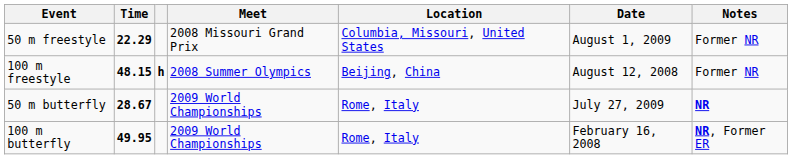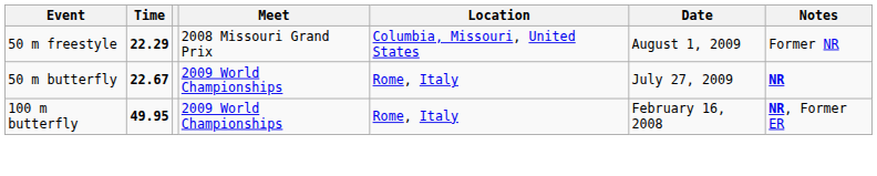 <table class="wikitable">
 <tr>
 <th>Event</th>
 <th>Time</th>
 <th></th>
 <th>Meet</th>
 <th>Location</th>
 <th>Date</th>
 <th>Notes</th>
 </tr>
 <tr>
 <td>50 m freestyle</td>
 <td align="center"><strong>22.29</strong></td>
 <td></td>
 <td>2008 Missouri Grand Prix</td>
 <td><a href='#'>Columbia, Missouri</a>, <a href='#'>United States</a></td>
 <td>August 1, 2009</td>
 <td>Former <a href='#'>NR</a></td>
 </tr>
 <tr>
-<td>100 m freestyle</td>
-<td align="center"><strong>48.15</strong></td>
-<td align="center"><strong>h</strong></td>
-<td><a href='#'>2008 Summer Olympics</a></td>
-<td><a href='#'>Beijing</a>, <a href='#'>China</a></td>
-<td>August 12, 2008</td>
-<td>Former <a href='#'>NR</a></td>
-</tr>
-<tr>
 <td>50 m butterfly</td>
-<td align="center"><strong>28.67</strong></td>
+<td align="center"><strong>22.67</strong></td>
 <td></td>
 <td><a href='#'>2009 World Championships</a></td>
 <td><a href='#'>Rome</a>, <a href='#'>Italy</a></td>
 <td>July 27, 2009</td>
 <td><strong><a href='#'>NR</a></strong></td>
 </tr>
 <tr>
 <td>100 m butterfly</td>
 <td align="center"><strong>49.95</strong></td>
 <td></td>
 <td><a href='#'>2009 World Championships</a></td>
 <td><a href='#'>Rome</a>, <a href='#'>Italy</a></td>
 <td>February 16, 2008</td>
 <td><strong><a href='#'>NR</a></strong>, Former <a href='#'>ER</a></td>
 </tr>
 </table>
